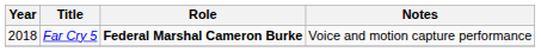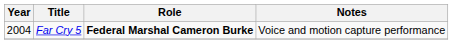 <table class="wikitable">
 <tr>
 <th>Year</th>
 <th>Title</th>
 <th>Role</th>
 <th>Notes</th>
 </tr>
 <tr>
-<td>2018</td>
+<td>2004</td>
 <td><em><a href='#'>Far Cry 5</a></em></td>
 <td><strong>Federal Marshal Cameron Burke</strong></td>
 <td>Voice and motion capture performance</td>
 </tr>
 <tr>
 </tr>
 </table>
